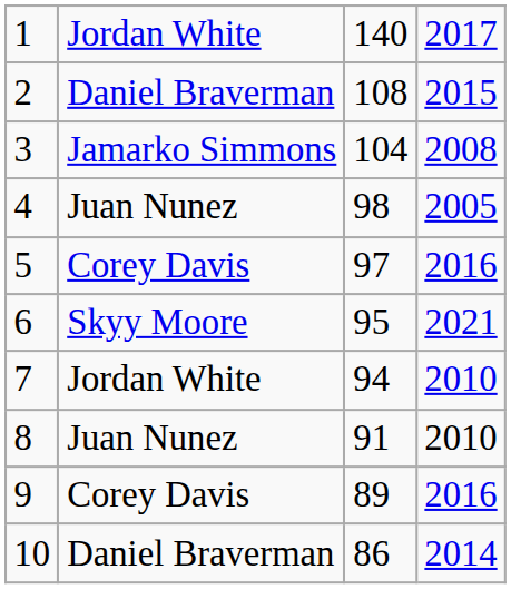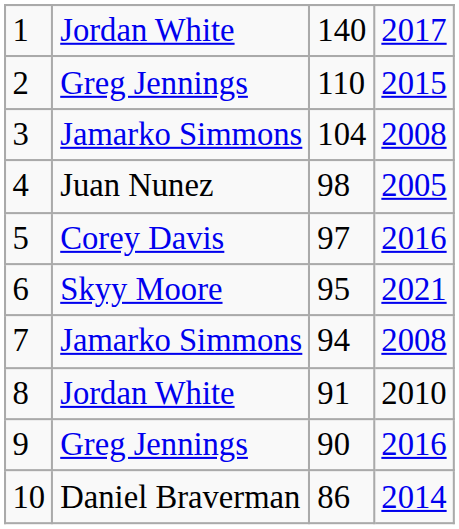 <table class="wikitable">
 <tr>
 </tr>
 <tr>
 <td>1</td>
 <td><a href='#'>Jordan White</a></td>
 <td>140</td>
 <td><a href='#'>2017</a></td>
 </tr>
 <tr>
 <td>2</td>
-<td><a href='#'>Daniel Braverman</a></td>
-<td>108</td>
+<td><a href='#'>Greg Jennings</a></td>
+<td>110</td>
 <td><a href='#'>2015</a></td>
 </tr>
 <tr>
 <td>3</td>
 <td><a href='#'>Jamarko Simmons</a></td>
 <td>104</td>
 <td><a href='#'>2008</a></td>
 </tr>
 <tr>
 <td>4</td>
 <td>Juan Nunez</td>
 <td>98</td>
 <td><a href='#'>2005</a></td>
 </tr>
 <tr>
 <td>5</td>
 <td><a href='#'>Corey Davis</a></td>
 <td>97</td>
 <td><a href='#'>2016</a></td>
 </tr>
 <tr>
 <td>6</td>
 <td><a href='#'>Skyy Moore</a></td>
 <td>95</td>
 <td><a href='#'>2021</a></td>
 </tr>
 <tr>
 <td>7</td>
-<td>Jordan White</td>
+<td><a href='#'>Jamarko Simmons</a></td>
 <td>94</td>
-<td><a href='#'>2010</a></td>
+<td><a href='#'>2008</a></td>
 </tr>
 <tr>
 <td>8</td>
-<td>Juan Nunez</td>
+<td><a href='#'>Jordan White</a></td>
 <td>91</td>
 <td>2010</td>
 </tr>
 <tr>
 <td>9</td>
-<td>Corey Davis</td>
-<td>89</td>
+<td><a href='#'>Greg Jennings</a></td>
+<td>90</td>
 <td><a href='#'>2016</a></td>
 </tr>
 <tr>
 <td>10</td>
 <td>Daniel Braverman</td>
 <td>86</td>
 <td><a href='#'>2014</a></td>
 </tr>
 </table>
